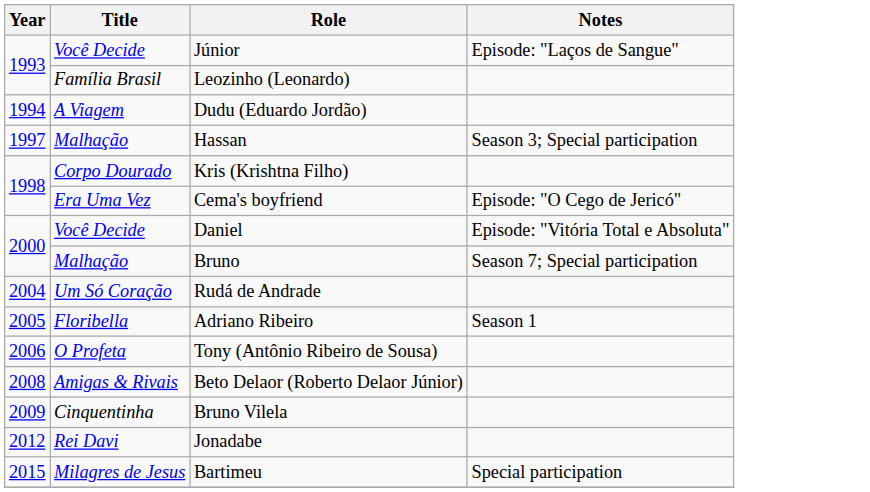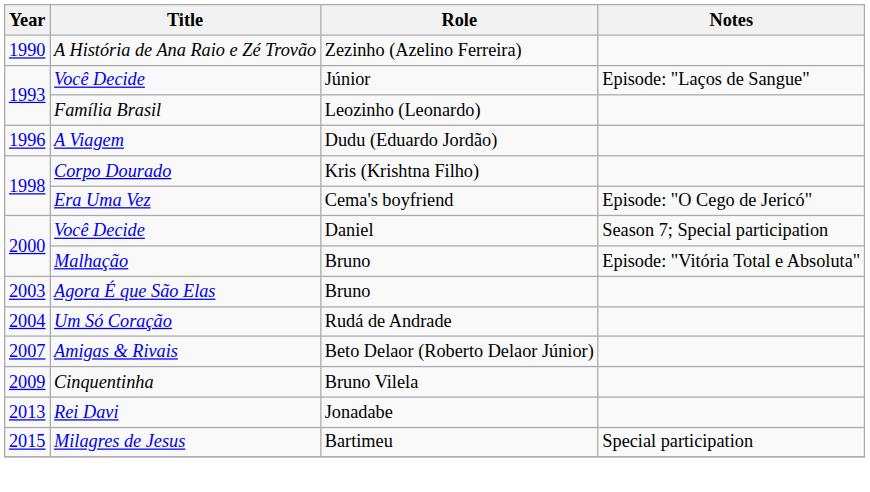 <table class="wikitable" style="font-size: 90%;">
 <tr>
 <th>Year</th>
 <th>Title</th>
 <th>Role</th>
 <th>Notes</th>
+</tr>
+<tr>
+<td><a href='#'>1990</a></td>
+<td><em>A História de Ana Raio e Zé Trovão</em></td>
+<td>Zezinho (Azelino Ferreira)</td>
+<td></td>
 </tr>
 <tr>
 <td rowspan="2"><a href='#'>1993</a></td>
 <td><em><a href='#'>Você Decide</a></em></td>
 <td>Júnior</td>
 <td>Episode: "Laços de Sangue"</td>
 </tr>
 <tr>
 <td><em>Família Brasil</em></td>
 <td>Leozinho (Leonardo)</td>
 <td></td>
 </tr>
 <tr>
-<td><a href='#'>1994</a></td>
+<td><a href='#'>1996</a></td>
 <td><em><a href='#'>A Viagem</a></em></td>
 <td>Dudu (Eduardo Jordão)</td>
 <td></td>
-</tr>
-<tr>
-<td><a href='#'>1997</a></td>
-<td><em><a href='#'>Malhação</a></em></td>
-<td>Hassan</td>
-<td>Season 3; Special participation</td>
 </tr>
 <tr>
 <td rowspan="2"><a href='#'>1998</a></td>
 <td><em><a href='#'>Corpo Dourado</a></em></td>
 <td>Kris (Krishtna Filho)</td>
 <td></td>
 </tr>
 <tr>
 <td><em><a href='#'>Era Uma Vez</a></em></td>
 <td>Cema's boyfriend</td>
 <td>Episode: "O Cego de Jericó"</td>
 </tr>
 <tr>
 <td rowspan="2"><a href='#'>2000</a></td>
 <td><em><a href='#'>Você Decide</a></em></td>
 <td>Daniel</td>
-<td>Episode: "Vitória Total e Absoluta"</td>
+<td>Season 7; Special participation</td>
 </tr>
 <tr>
 <td><em><a href='#'>Malhação</a></em></td>
 <td>Bruno</td>
-<td>Season 7; Special participation</td>
+<td>Episode: "Vitória Total e Absoluta"</td>
+</tr>
+<tr>
+<td><a href='#'>2003</a></td>
+<td><em><a href='#'>Agora É que São Elas</a></em></td>
+<td>Bruno</td>
+<td></td>
 </tr>
 <tr>
 <td><a href='#'>2004</a></td>
 <td><em><a href='#'>Um Só Coração</a></em></td>
 <td>Rudá de Andrade</td>
 <td></td>
 </tr>
 <tr>
-<td><a href='#'>2005</a></td>
-<td><em><a href='#'>Floribella</a></em></td>
-<td>Adriano Ribeiro</td>
-<td>Season 1</td>
-</tr>
-<tr>
-<td><a href='#'>2006</a></td>
-<td><em><a href='#'>O Profeta</a></em></td>
-<td>Tony (Antônio Ribeiro de Sousa)</td>
-<td></td>
-</tr>
-<tr>
-<td><a href='#'>2008</a></td>
+<td><a href='#'>2007</a></td>
 <td><em><a href='#'>Amigas & Rivais</a></em></td>
 <td>Beto Delaor (Roberto Delaor Júnior)</td>
 <td></td>
 </tr>
 <tr>
 <td><a href='#'>2009</a></td>
 <td><em>Cinquentinha</em></td>
 <td>Bruno Vilela</td>
 <td></td>
 </tr>
 <tr>
-<td><a href='#'>2012</a></td>
+<td><a href='#'>2013</a></td>
 <td><em><a href='#'>Rei Davi</a></em></td>
 <td>Jonadabe</td>
 <td></td>
 </tr>
 <tr>
 <td><a href='#'>2015</a></td>
 <td><em><a href='#'>Milagres de Jesus</a></em></td>
 <td>Bartimeu</td>
 <td>Special participation</td>
 </tr>
 <tr>
 </tr>
 </table>
